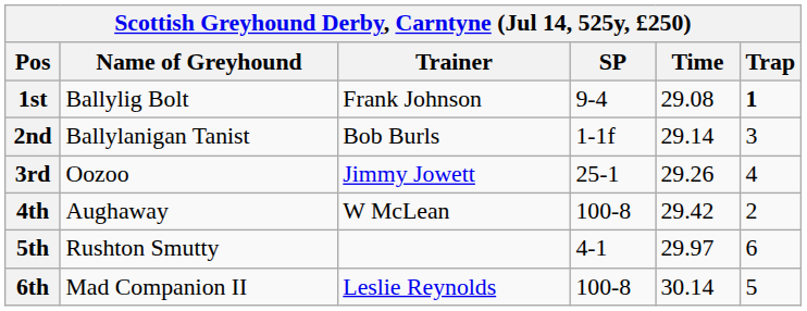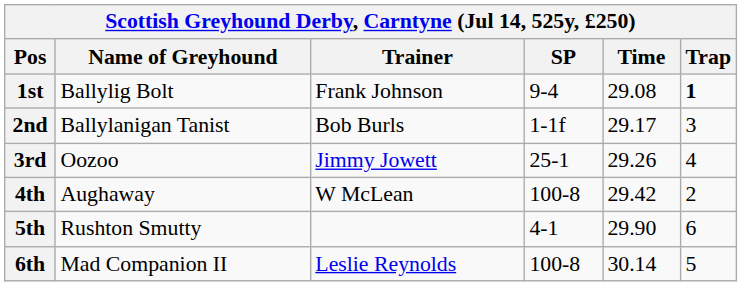 <table class="wikitable">
 <tr>
 <th colspan="6"><a href='#'>Scottish Greyhound Derby</a>, <a href='#'>Carntyne</a> (Jul 14, 525y, £250)</th>
 </tr>
 <tr>
 <th width=30>Pos</th>
 <th width=180>Name of Greyhound</th>
 <th width=150>Trainer</th>
 <th width=50>SP</th>
 <th width=50>Time</th>
 <th width=30>Trap</th>
 </tr>
 <tr>
 <th>1st</th>
 <td>Ballylig Bolt</td>
 <td>Frank Johnson</td>
 <td>9-4</td>
 <td>29.08</td>
 <td><strong>1</strong></td>
 </tr>
 <tr>
 <th>2nd</th>
 <td>Ballylanigan Tanist</td>
 <td>Bob Burls</td>
 <td>1-1f</td>
-<td>29.14</td>
+<td>29.17</td>
 <td>3</td>
 </tr>
 <tr>
 <th>3rd</th>
 <td>Oozoo</td>
 <td><a href='#'>Jimmy Jowett</a></td>
 <td>25-1</td>
 <td>29.26</td>
 <td>4</td>
 </tr>
 <tr>
 <th>4th</th>
 <td>Aughaway</td>
 <td>W McLean</td>
 <td>100-8</td>
 <td>29.42</td>
 <td>2</td>
 </tr>
 <tr>
 <th>5th</th>
 <td>Rushton Smutty</td>
 <td></td>
 <td>4-1</td>
-<td>29.97</td>
+<td>29.90</td>
 <td>6</td>
 </tr>
 <tr>
 <th>6th</th>
 <td>Mad Companion II</td>
 <td><a href='#'>Leslie Reynolds</a></td>
 <td>100-8</td>
 <td>30.14</td>
 <td>5</td>
 </tr>
 </table>
